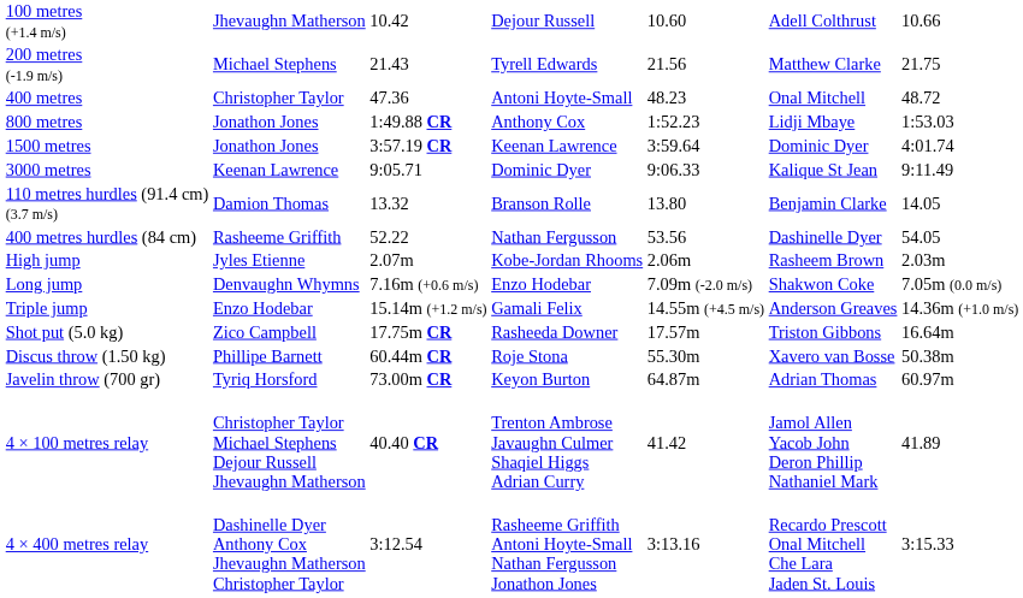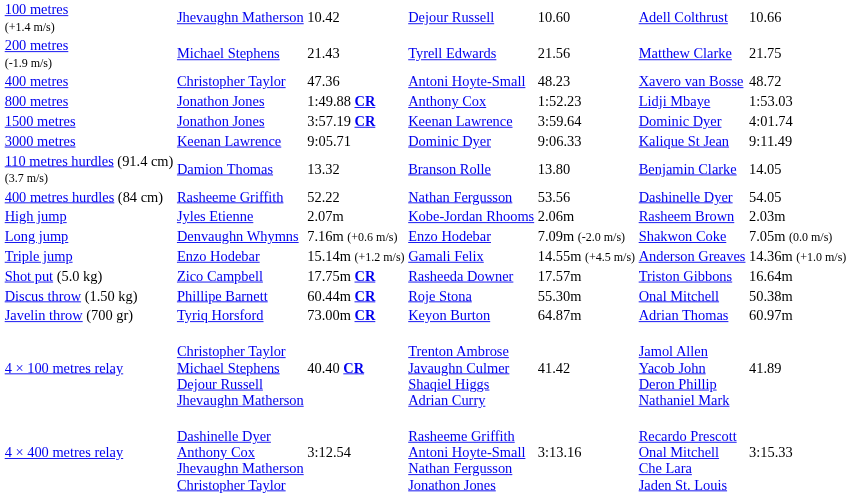 <table>
 <tr>
 <td><a href='#'>100 metres</a> <br> <small>(+1.4 m/s)</small></td>
 <td align=left><a href='#'>Jhevaughn Matherson</a> <br> </td>
 <td>10.42</td>
 <td align=left><a href='#'>Dejour Russell</a> <br> </td>
 <td>10.60</td>
 <td align=left><a href='#'>Adell Colthrust</a> <br> </td>
 <td>10.66</td>
 </tr>
 <tr>
 <td><a href='#'>200 metres</a> <br> <small>(-1.9 m/s)</small></td>
 <td align=left><a href='#'>Michael Stephens</a> <br> </td>
 <td>21.43</td>
 <td align=left><a href='#'>Tyrell Edwards</a> <br> </td>
 <td>21.56</td>
 <td align=left><a href='#'>Matthew Clarke</a> <br> </td>
 <td>21.75</td>
 </tr>
 <tr>
 <td><a href='#'>400 metres</a></td>
 <td align=left><a href='#'>Christopher Taylor</a> <br> </td>
 <td>47.36</td>
 <td align=left><a href='#'>Antoni Hoyte-Small</a> <br> </td>
 <td>48.23</td>
-<td align=left><a href='#'>Onal Mitchell</a> <br> </td>
+<td align=left><a href='#'>Xavero van Bosse</a> <br> </td>
 <td>48.72</td>
 </tr>
 <tr>
 <td><a href='#'>800 metres</a></td>
 <td align=left><a href='#'>Jonathon Jones</a> <br> </td>
 <td>1:49.88 <strong><a href='#'>CR</a></strong></td>
 <td align=left><a href='#'>Anthony Cox</a> <br> </td>
 <td>1:52.23</td>
 <td align=left><a href='#'>Lidji Mbaye</a> <br> </td>
 <td>1:53.03</td>
 </tr>
 <tr>
 <td><a href='#'>1500 metres</a></td>
 <td align=left><a href='#'>Jonathon Jones</a> <br> </td>
 <td>3:57.19 <strong><a href='#'>CR</a></strong></td>
 <td align=left><a href='#'>Keenan Lawrence</a> <br> </td>
 <td>3:59.64</td>
 <td align=left><a href='#'>Dominic Dyer</a> <br> </td>
 <td>4:01.74</td>
 </tr>
 <tr>
 <td><a href='#'>3000 metres</a></td>
 <td align=left><a href='#'>Keenan Lawrence</a> <br> </td>
 <td>9:05.71</td>
 <td align=left><a href='#'>Dominic Dyer</a> <br> </td>
 <td>9:06.33</td>
 <td align=left><a href='#'>Kalique St Jean</a> <br> </td>
 <td>9:11.49</td>
 </tr>
 <tr>
 <td><a href='#'>110 metres hurdles</a> (91.4 cm) <br> <small>(3.7 m/s)</small></td>
 <td align=left><a href='#'>Damion Thomas</a> <br> </td>
 <td>13.32</td>
 <td align=left><a href='#'>Branson Rolle</a> <br> </td>
 <td>13.80</td>
 <td align=left><a href='#'>Benjamin Clarke</a> <br> </td>
 <td>14.05</td>
 </tr>
 <tr>
 <td><a href='#'>400 metres hurdles</a> (84 cm)</td>
 <td align=left><a href='#'>Rasheeme Griffith</a> <br> </td>
 <td>52.22</td>
 <td align=left><a href='#'>Nathan Fergusson</a> <br> </td>
 <td>53.56</td>
 <td align=left><a href='#'>Dashinelle Dyer</a> <br> </td>
 <td>54.05</td>
 </tr>
 <tr>
 <td><a href='#'>High jump</a></td>
 <td align=left><a href='#'>Jyles Etienne</a> <br> </td>
 <td>2.07m</td>
 <td align=left><a href='#'>Kobe-Jordan Rhooms</a> <br> </td>
 <td>2.06m</td>
 <td align=left><a href='#'>Rasheem Brown</a> <br> </td>
 <td>2.03m</td>
 </tr>
 <tr>
 <td><a href='#'>Long jump</a></td>
 <td align=left><a href='#'>Denvaughn Whymns</a> <br> </td>
 <td>7.16m <small>(+0.6 m/s)</small></td>
 <td align=left><a href='#'>Enzo Hodebar</a> <br> </td>
 <td>7.09m <small>(-2.0 m/s)</small></td>
 <td align=left><a href='#'>Shakwon Coke</a> <br> </td>
 <td>7.05m <small>(0.0 m/s)</small></td>
 </tr>
 <tr>
 <td><a href='#'>Triple jump</a></td>
 <td align=left><a href='#'>Enzo Hodebar</a> <br> </td>
 <td>15.14m <small>(+1.2 m/s)</small></td>
 <td align=left><a href='#'>Gamali Felix</a> <br> </td>
 <td>14.55m <small>(+4.5 m/s)</small></td>
 <td align=left><a href='#'>Anderson Greaves</a> <br> </td>
 <td>14.36m <small>(+1.0 m/s)</small></td>
 </tr>
 <tr>
 <td><a href='#'>Shot put</a> (5.0 kg)</td>
 <td align=left><a href='#'>Zico Campbell</a> <br> </td>
 <td>17.75m <strong><a href='#'>CR</a></strong></td>
 <td align=left><a href='#'>Rasheeda Downer</a> <br> </td>
 <td>17.57m</td>
 <td align=left><a href='#'>Triston Gibbons</a> <br> </td>
 <td>16.64m</td>
 </tr>
 <tr>
 <td><a href='#'>Discus throw</a> (1.50 kg)</td>
 <td align=left><a href='#'>Phillipe Barnett</a> <br> </td>
 <td>60.44m <strong><a href='#'>CR</a></strong></td>
 <td align=left><a href='#'>Roje Stona</a> <br> </td>
 <td>55.30m</td>
-<td align=left><a href='#'>Xavero van Bosse</a> <br> </td>
+<td align=left><a href='#'>Onal Mitchell</a> <br> </td>
 <td>50.38m</td>
 </tr>
 <tr>
 <td><a href='#'>Javelin throw</a> (700 gr)</td>
 <td align=left><a href='#'>Tyriq Horsford</a> <br> </td>
 <td>73.00m <strong><a href='#'>CR</a></strong></td>
 <td align=left><a href='#'>Keyon Burton</a> <br> </td>
 <td>64.87m</td>
 <td align=left><a href='#'>Adrian Thomas</a> <br> </td>
 <td>60.97m</td>
 </tr>
 <tr>
 <td><a href='#'>4 × 100 metres relay</a></td>
 <td align=left> <br> <a href='#'>Christopher Taylor</a> <br> <a href='#'>Michael Stephens</a> <br> <a href='#'>Dejour Russell</a> <br> <a href='#'>Jhevaughn Matherson</a></td>
 <td>40.40 <strong><a href='#'>CR</a></strong></td>
 <td align=left> <br> <a href='#'>Trenton Ambrose</a> <br> <a href='#'>Javaughn Culmer</a> <br> <a href='#'>Shaqiel Higgs</a> <br> <a href='#'>Adrian Curry</a></td>
 <td>41.42</td>
 <td align=left> <br> <a href='#'>Jamol Allen</a> <br> <a href='#'>Yacob John</a> <br> <a href='#'>Deron Phillip</a> <br> <a href='#'>Nathaniel Mark</a></td>
 <td>41.89</td>
 </tr>
 <tr>
 <td><a href='#'>4 × 400 metres relay</a></td>
 <td align=left> <br> <a href='#'>Dashinelle Dyer</a> <br> <a href='#'>Anthony Cox</a> <br> <a href='#'>Jhevaughn Matherson</a> <br> <a href='#'>Christopher Taylor</a></td>
 <td>3:12.54</td>
 <td align=left> <br> <a href='#'>Rasheeme Griffith</a> <br> <a href='#'>Antoni Hoyte-Small</a> <br> <a href='#'>Nathan Fergusson</a> <br> <a href='#'>Jonathon Jones</a></td>
 <td>3:13.16</td>
 <td align=left> <br> <a href='#'>Recardo Prescott</a> <br> <a href='#'>Onal Mitchell</a> <br> <a href='#'>Che Lara</a> <br> <a href='#'>Jaden St. Louis</a></td>
 <td>3:15.33</td>
 </tr>
 </table>
